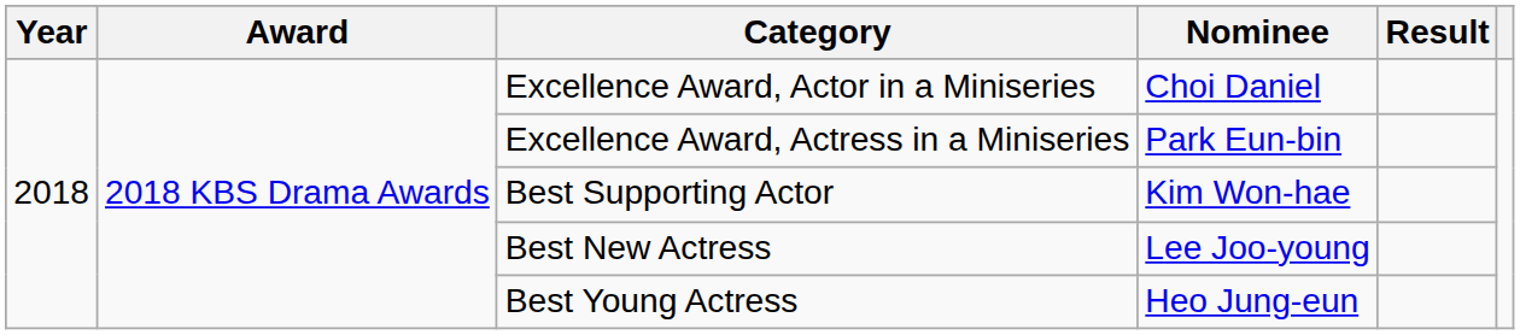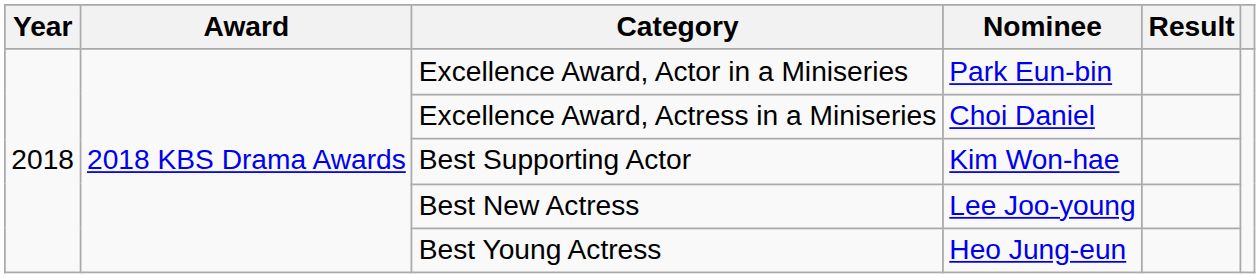 <table class="wikitable">
 <tr>
 <th>Year</th>
 <th>Award</th>
 <th>Category</th>
 <th>Nominee</th>
 <th>Result</th>
 <th></th>
 </tr>
 <tr>
 <td rowspan=6>2018</td>
 <td rowspan="6"><a href='#'>2018 KBS Drama Awards</a></td>
 <td>Excellence Award, Actor in a Miniseries</td>
-<td><a href='#'>Choi Daniel</a></td>
+<td><a href='#'>Park Eun-bin</a></td>
 <td></td>
 <td rowspan="6"></td>
 </tr>
 <tr>
 <td>Excellence Award, Actress in a Miniseries</td>
-<td><a href='#'>Park Eun-bin</a></td>
+<td><a href='#'>Choi Daniel</a></td>
 <td></td>
 </tr>
 <tr>
 <td>Best Supporting Actor</td>
 <td><a href='#'>Kim Won-hae</a></td>
 <td></td>
 </tr>
 <tr>
 <td>Best New Actress</td>
 <td><a href='#'>Lee Joo-young</a></td>
 <td></td>
 </tr>
 <tr>
 <td>Best Young Actress</td>
 <td><a href='#'>Heo Jung-eun</a></td>
 <td></td>
 </tr>
 </table>
